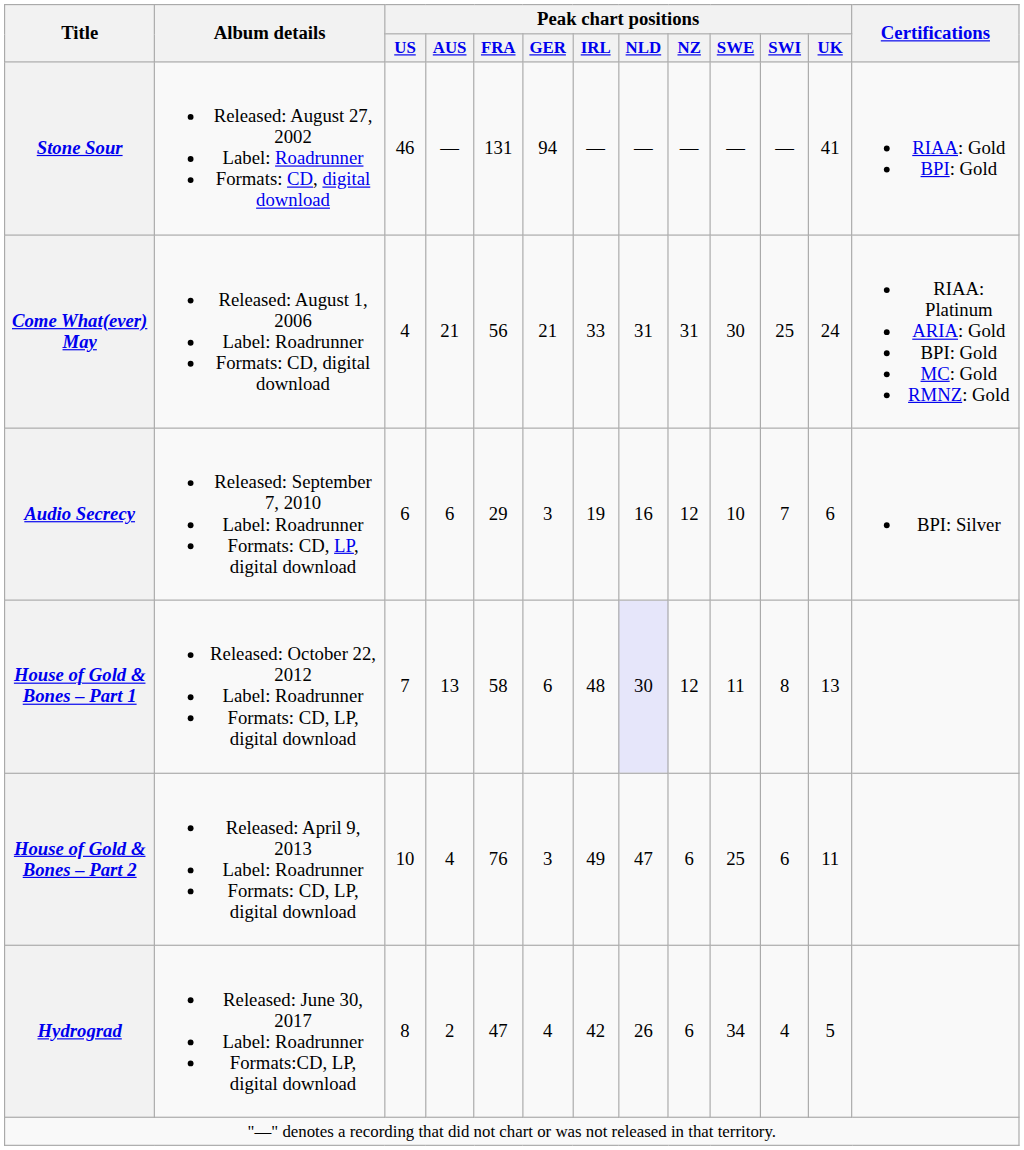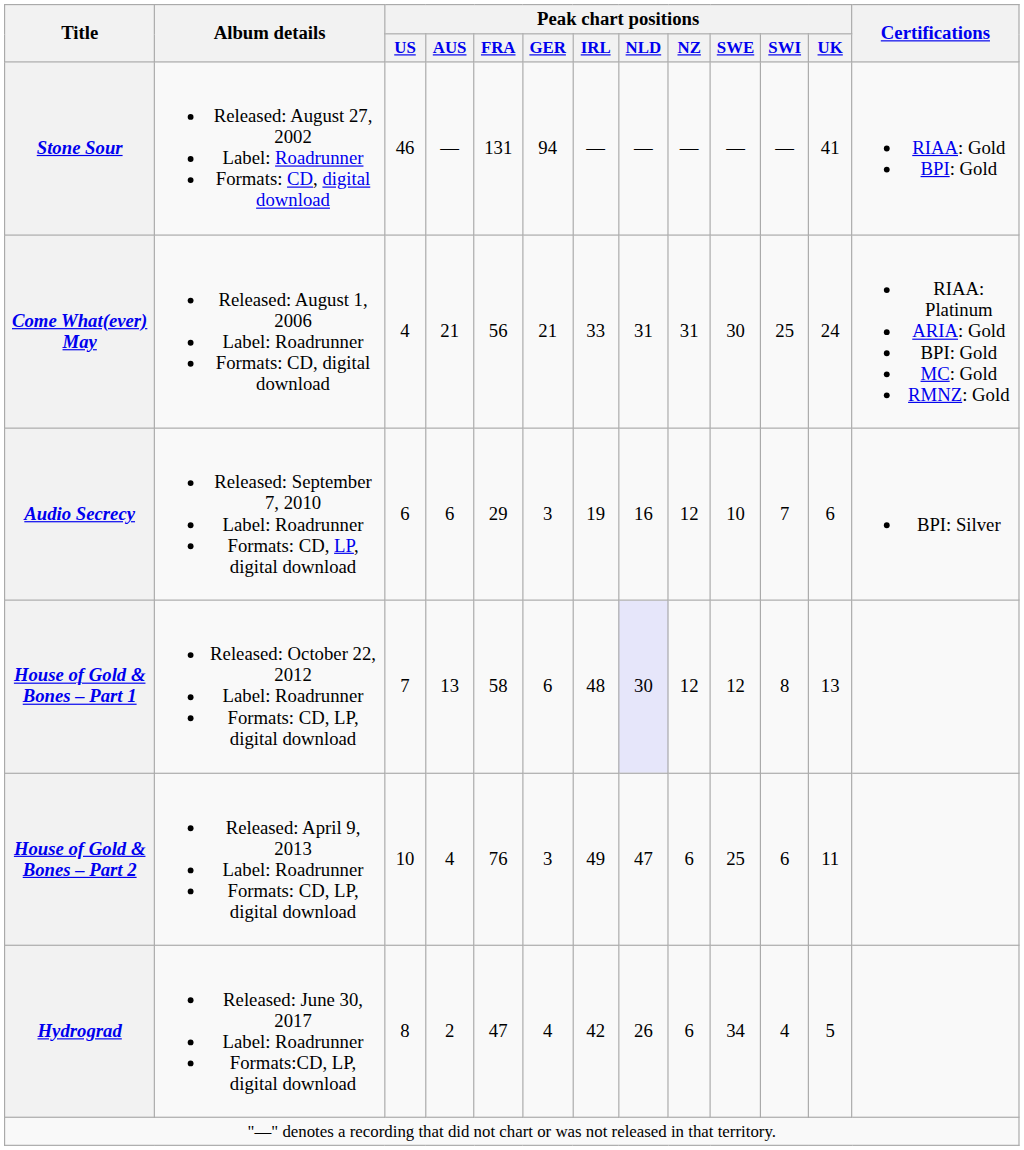 <table class="wikitable plainrowheaders" style="text-align:center;">
 <tr>
 <th scope="col" rowspan="2" style="width:12em;">Title</th>
 <th scope="col" rowspan="2" style="width:18em;">Album details</th>
 <th scope="col" colspan="10">Peak chart positions</th>
 <th scope="col" rowspan="2" style="width:12em;"><a href='#'>Certifications</a></th>
 </tr>
 <tr>
 <th scope="col" style="width:3em;font-size:90%;"><a href='#'>US</a><br></th>
 <th scope="col" style="width:3em;font-size:90%;"><a href='#'>AUS</a><br></th>
 <th scope="col" style="width:3em;font-size:90%;"><a href='#'>FRA</a><br></th>
 <th scope="col" style="width:3em;font-size:90%;"><a href='#'>GER</a><br></th>
 <th scope="col" style="width:3em;font-size:90%;"><a href='#'>IRL</a><br></th>
 <th scope="col" style="width:3em;font-size:90%;"><a href='#'>NLD</a><br></th>
 <th scope="col" style="width:3em;font-size:90%;"><a href='#'>NZ</a><br></th>
 <th scope="col" style="width:3em;font-size:90%;"><a href='#'>SWE</a><br></th>
 <th scope="col" style="width:3em;font-size:90%;"><a href='#'>SWI</a><br></th>
 <th scope="col" style="width:3em;font-size:90%;"><a href='#'>UK</a><br></th>
 </tr>
 <tr>
 <th scope="row"><em><a href='#'>Stone Sour</a></em></th>
 <td><br><ul><li>Released: August 27, 2002</li><li>Label: <a href='#'>Roadrunner</a></li><li>Formats: <a href='#'>CD</a>, <a href='#'>digital download</a></li></ul></td>
 <td>46</td>
 <td>—</td>
 <td>131</td>
 <td>94</td>
 <td>—</td>
 <td>—</td>
 <td>—</td>
 <td>—</td>
 <td>—</td>
 <td>41</td>
 <td><br><ul><li><a href='#'>RIAA</a>: Gold</li><li><a href='#'>BPI</a>: Gold</li></ul></td>
 </tr>
 <tr>
 <th scope="row"><em><a href='#'>Come What(ever) May</a></em></th>
 <td><br><ul><li>Released: August 1, 2006</li><li>Label: Roadrunner</li><li>Formats: CD, digital download</li></ul></td>
 <td>4</td>
 <td>21</td>
 <td>56</td>
 <td>21</td>
 <td>33</td>
 <td>31</td>
 <td>31</td>
 <td>30</td>
 <td>25</td>
 <td>24</td>
 <td><br><ul><li>RIAA: Platinum</li><li><a href='#'>ARIA</a>: Gold</li><li>BPI: Gold</li><li><a href='#'>MC</a>: Gold</li><li><a href='#'>RMNZ</a>: Gold</li></ul></td>
 </tr>
 <tr>
 <th scope="row"><em><a href='#'>Audio Secrecy</a></em></th>
 <td><br><ul><li>Released: September 7, 2010</li><li>Label: Roadrunner</li><li>Formats: CD, <a href='#'>LP</a>, digital download</li></ul></td>
 <td>6</td>
 <td>6</td>
 <td>29</td>
 <td>3</td>
 <td>19</td>
 <td>16</td>
 <td>12</td>
 <td>10</td>
 <td>7</td>
 <td>6</td>
 <td><br><ul><li>BPI: Silver</li></ul></td>
 </tr>
 <tr>
 <th scope="row"><em><a href='#'>House of Gold & Bones – Part 1</a></em></th>
 <td><br><ul><li>Released: October 22, 2012</li><li>Label: Roadrunner</li><li>Formats: CD, LP, digital download</li></ul></td>
 <td>7</td>
 <td>13</td>
 <td>58</td>
 <td>6</td>
 <td>48</td>
 <td style="background: lavender;">30</td>
 <td>12</td>
-<td>11</td>
+<td>12</td>
 <td>8</td>
 <td>13</td>
 <td></td>
 </tr>
 <tr>
 <th scope="row"><em><a href='#'>House of Gold & Bones – Part 2</a></em></th>
 <td><br><ul><li>Released: April 9, 2013</li><li>Label: Roadrunner</li><li>Formats: CD, LP, digital download</li></ul></td>
 <td>10</td>
 <td>4</td>
 <td>76</td>
 <td>3</td>
 <td>49</td>
 <td>47</td>
 <td>6</td>
 <td>25</td>
 <td>6</td>
 <td>11</td>
 <td></td>
 </tr>
 <tr>
 <th scope="row"><em><a href='#'>Hydrograd</a></em></th>
 <td><br><ul><li>Released: June 30, 2017</li><li>Label: Roadrunner</li><li>Formats:CD, LP, digital download</li></ul></td>
 <td>8</td>
 <td>2</td>
 <td>47</td>
 <td>4</td>
 <td>42</td>
 <td>26</td>
 <td>6</td>
 <td>34</td>
 <td>4</td>
 <td>5</td>
 <td></td>
 </tr>
 <tr>
 <td colspan="13" style="font-size:90%">"—" denotes a recording that did not chart or was not released in that territory.</td>
 </tr>
 </table>
